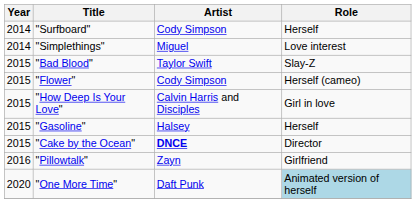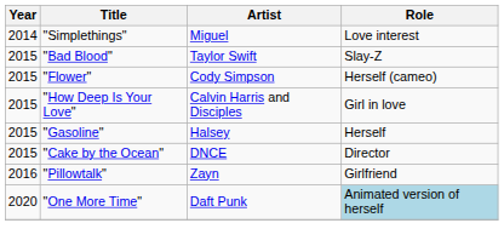 <table class="wikitable sortable">
 <tr>
 <th scope="col">Year</th>
 <th scope="col">Title</th>
 <th scope="col">Artist</th>
 <th scope="col">Role</th>
-</tr>
-<tr>
-<td>2014</td>
-<td>"Surfboard"</td>
-<td><a href='#'>Cody Simpson</a></td>
-<td>Herself</td>
 </tr>
 <tr>
 <td>2014</td>
 <td>"Simplethings"</td>
 <td><a href='#'>Miguel</a></td>
 <td>Love interest</td>
 </tr>
 <tr>
 <td>2015</td>
 <td>"<a href='#'>Bad Blood</a>"</td>
 <td><a href='#'>Taylor Swift</a></td>
 <td>Slay-Z</td>
 </tr>
 <tr>
 <td>2015</td>
 <td>"<a href='#'>Flower</a>"</td>
 <td><a href='#'>Cody Simpson</a></td>
 <td>Herself (cameo)</td>
 </tr>
 <tr>
 <td>2015</td>
 <td>"<a href='#'>How Deep Is Your Love</a>"</td>
 <td><a href='#'>Calvin Harris</a> and <a href='#'>Disciples</a></td>
 <td>Girl in love</td>
 </tr>
 <tr>
 <td>2015</td>
 <td>"<a href='#'>Gasoline</a>"</td>
 <td><a href='#'>Halsey</a></td>
 <td>Herself</td>
 </tr>
 <tr>
 <td>2015</td>
 <td>"<a href='#'>Cake by the Ocean</a>"</td>
-<td><strong><a href='#'>DNCE</a></strong></td>
+<td><a href='#'>DNCE</a></td>
 <td>Director</td>
 </tr>
 <tr>
 <td>2016</td>
 <td>"<a href='#'>Pillowtalk</a>"</td>
 <td><a href='#'>Zayn</a></td>
 <td>Girlfriend</td>
 </tr>
 <tr>
 <td>2020</td>
 <td>"<a href='#'>One More Time</a>" </td>
 <td><a href='#'>Daft Punk</a></td>
 <td style="background: lightblue;">Animated version of herself</td>
 </tr>
 <tr>
 </tr>
 </table>
